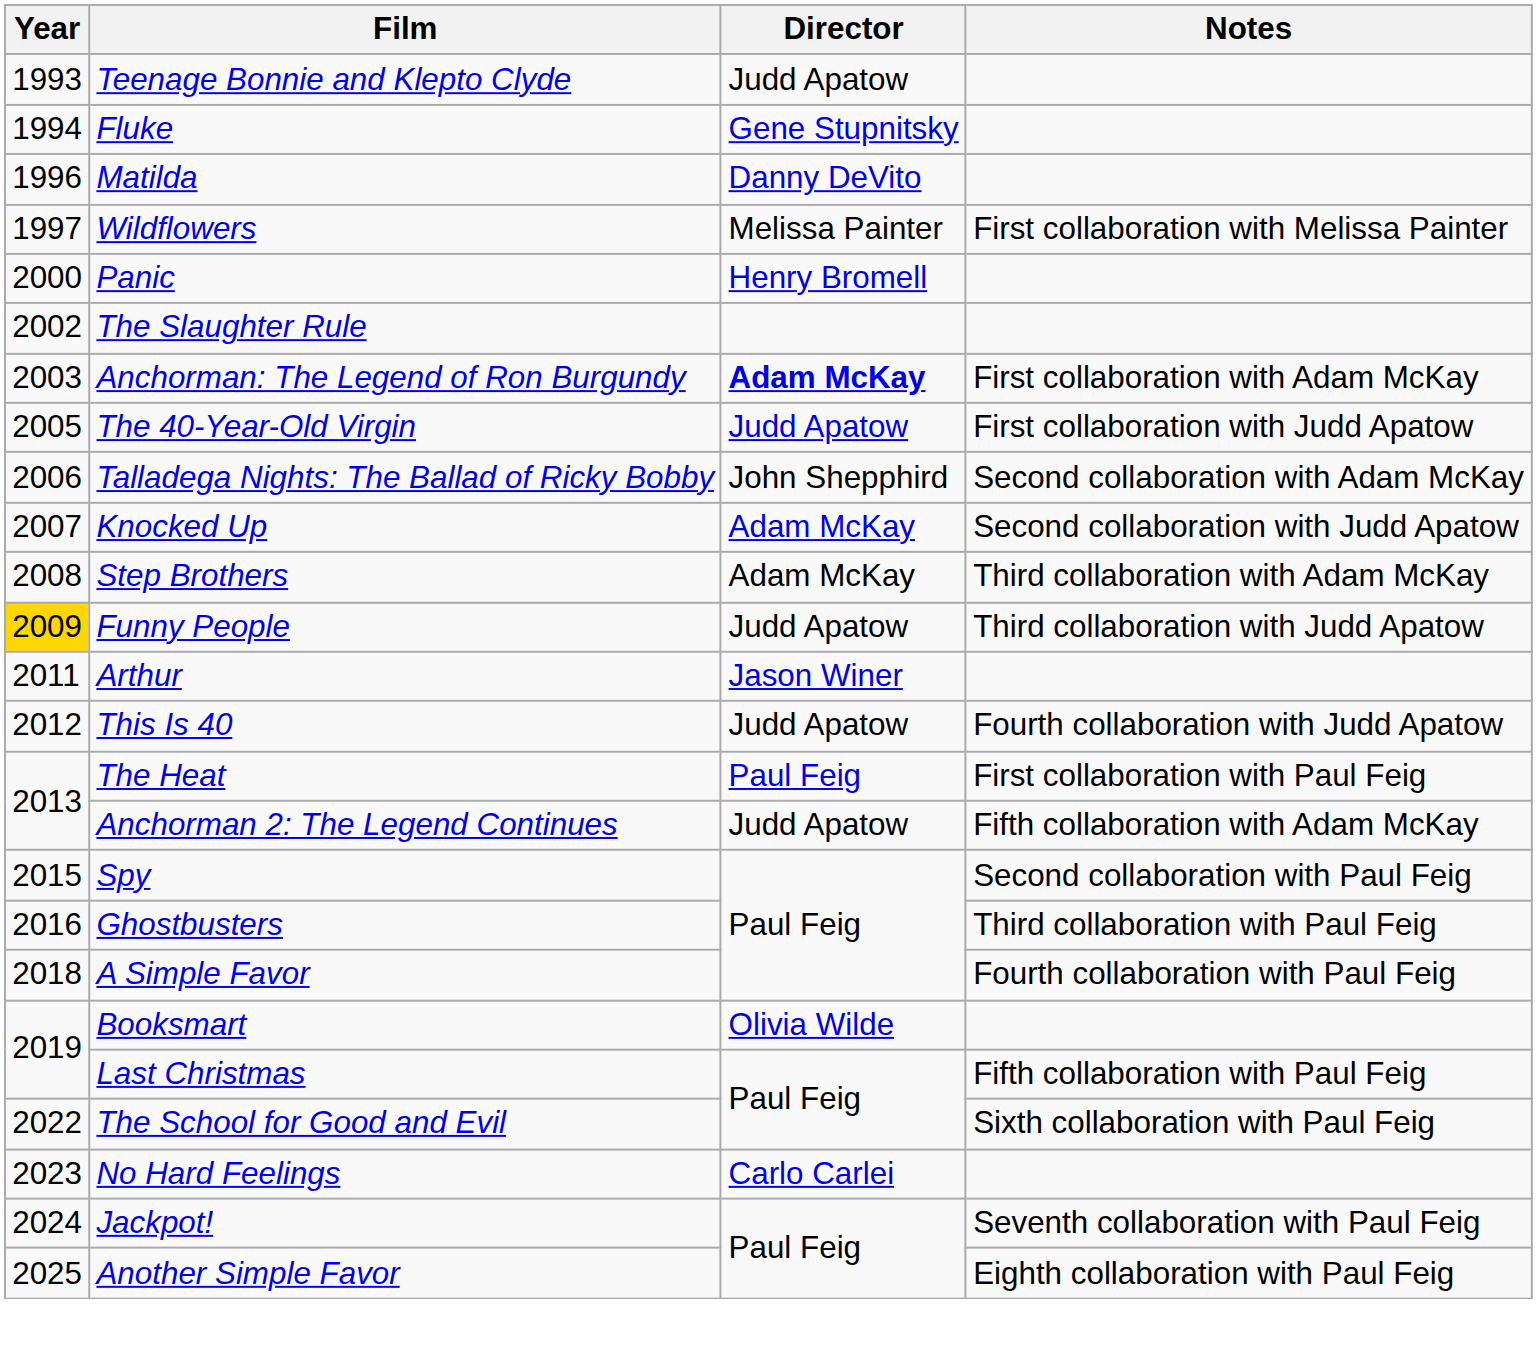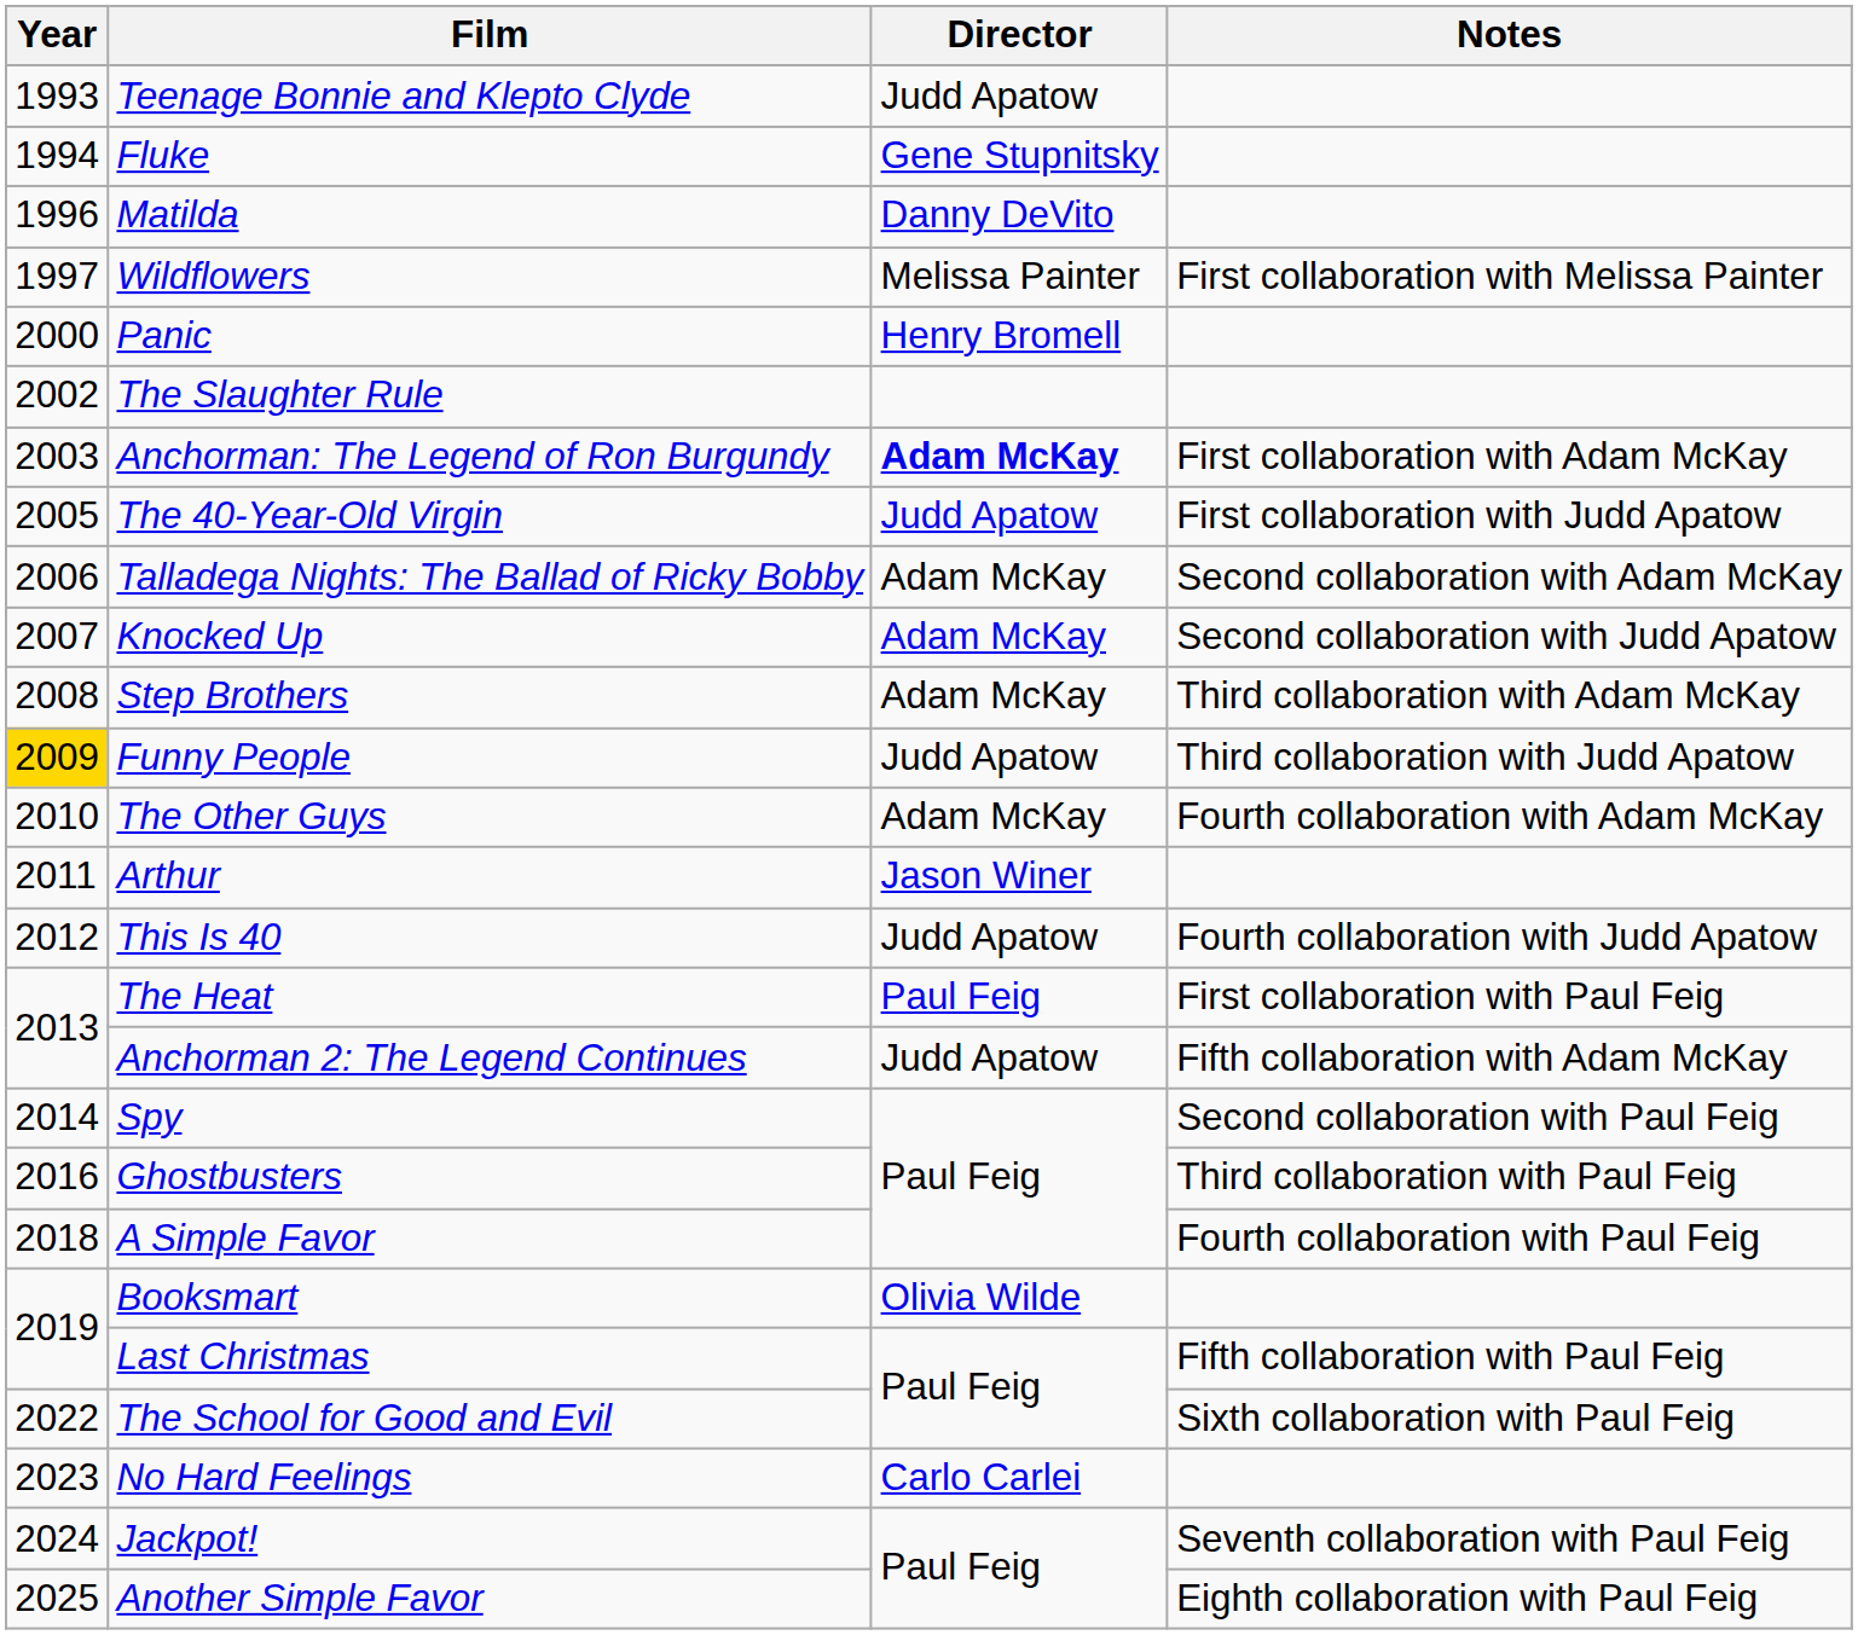 <table class="wikitable">
 <tr>
 <th>Year</th>
 <th>Film</th>
 <th>Director</th>
 <th>Notes</th>
 </tr>
 <tr>
 <td>1993</td>
 <td><em><a href='#'>Teenage Bonnie and Klepto Clyde</a></em></td>
 <td>Judd Apatow</td>
 <td></td>
 </tr>
 <tr>
 <td>1994</td>
 <td><em><a href='#'>Fluke</a></em></td>
 <td><a href='#'>Gene Stupnitsky</a></td>
 <td></td>
 </tr>
 <tr>
 <td>1996</td>
 <td><em><a href='#'>Matilda</a></em></td>
 <td><a href='#'>Danny DeVito</a></td>
 <td></td>
 </tr>
 <tr>
 <td>1997</td>
 <td><em><a href='#'>Wildflowers</a></em></td>
 <td>Melissa Painter</td>
 <td>First collaboration with Melissa Painter</td>
 </tr>
 <tr>
 <td>2000</td>
 <td><em><a href='#'>Panic</a></em></td>
 <td><a href='#'>Henry Bromell</a></td>
 <td></td>
 </tr>
 <tr>
 <td>2002</td>
 <td><em><a href='#'>The Slaughter Rule</a></em></td>
 <td></td>
 <td></td>
 </tr>
 <tr>
 <td>2003</td>
 <td><em><a href='#'>Anchorman: The Legend of Ron Burgundy</a></em></td>
 <td><strong><a href='#'>Adam McKay</a></strong></td>
 <td>First collaboration with Adam McKay</td>
 </tr>
 <tr>
 <td>2005</td>
 <td><em><a href='#'>The 40-Year-Old Virgin</a></em></td>
 <td><a href='#'>Judd Apatow</a></td>
 <td>First collaboration with Judd Apatow</td>
 </tr>
 <tr>
 <td>2006</td>
 <td><em><a href='#'>Talladega Nights: The Ballad of Ricky Bobby</a></em></td>
-<td>John Shepphird</td>
+<td>Adam McKay</td>
 <td>Second collaboration with Adam McKay</td>
 </tr>
 <tr>
 <td>2007</td>
 <td><em><a href='#'>Knocked Up</a></em></td>
 <td><a href='#'>Adam McKay</a></td>
 <td>Second collaboration with Judd Apatow</td>
 </tr>
 <tr>
 <td>2008</td>
 <td><em><a href='#'>Step Brothers</a></em></td>
 <td>Adam McKay</td>
 <td>Third collaboration with Adam McKay</td>
 </tr>
 <tr>
 <td style="background: gold;">2009</td>
 <td><em><a href='#'>Funny People</a></em></td>
 <td>Judd Apatow</td>
 <td>Third collaboration with Judd Apatow</td>
+</tr>
+<tr>
+<td>2010</td>
+<td><em><a href='#'>The Other Guys</a></em></td>
+<td>Adam McKay</td>
+<td>Fourth collaboration with Adam McKay</td>
 </tr>
 <tr>
 <td>2011</td>
 <td><em><a href='#'>Arthur</a></em></td>
 <td><a href='#'>Jason Winer</a></td>
 <td></td>
 </tr>
 <tr>
 <td>2012</td>
 <td><em><a href='#'>This Is 40</a></em></td>
 <td>Judd Apatow</td>
 <td>Fourth collaboration with Judd Apatow</td>
 </tr>
 <tr>
 <td rowspan=2>2013</td>
 <td><em><a href='#'>The Heat</a></em></td>
 <td><a href='#'>Paul Feig</a></td>
 <td>First collaboration with Paul Feig</td>
 </tr>
 <tr>
 <td><em><a href='#'>Anchorman 2: The Legend Continues</a></em></td>
 <td>Judd Apatow</td>
 <td>Fifth collaboration with Adam McKay</td>
 </tr>
 <tr>
-<td>2015</td>
+<td>2014</td>
 <td><em><a href='#'>Spy</a></em></td>
 <td rowspan=3>Paul Feig</td>
 <td>Second collaboration with Paul Feig</td>
 </tr>
 <tr>
 <td>2016</td>
 <td><em><a href='#'>Ghostbusters</a></em></td>
 <td>Third collaboration with Paul Feig</td>
 </tr>
 <tr>
 <td>2018</td>
 <td><em><a href='#'>A Simple Favor</a></em></td>
 <td>Fourth collaboration with Paul Feig</td>
 </tr>
 <tr>
 <td rowspan=2>2019</td>
 <td><em><a href='#'>Booksmart</a></em></td>
 <td><a href='#'>Olivia Wilde</a></td>
 <td></td>
 </tr>
 <tr>
 <td><em><a href='#'>Last Christmas</a></em></td>
 <td rowspan=2>Paul Feig</td>
 <td>Fifth collaboration with Paul Feig</td>
 </tr>
 <tr>
 <td>2022</td>
 <td><em><a href='#'>The School for Good and Evil</a></em></td>
 <td>Sixth collaboration with Paul Feig</td>
 </tr>
 <tr>
 <td>2023</td>
 <td><em><a href='#'>No Hard Feelings</a></em></td>
 <td><a href='#'>Carlo Carlei</a></td>
 <td></td>
 </tr>
 <tr>
 <td>2024</td>
 <td><em><a href='#'>Jackpot!</a></em></td>
 <td rowspan=2>Paul Feig</td>
 <td>Seventh collaboration with Paul Feig</td>
 </tr>
 <tr>
 <td>2025</td>
 <td><em><a href='#'>Another Simple Favor</a></em></td>
 <td>Eighth collaboration with Paul Feig</td>
 </tr>
 </table>
